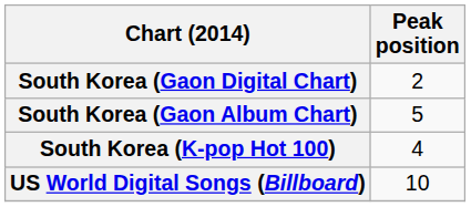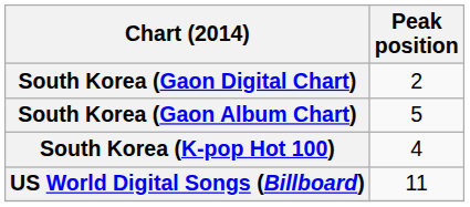 <table class="wikitable sortable plainrowheaders" style="text-align:center;">
 <tr>
 <th>Chart (2014)</th>
 <th>Peak<br>position</th>
 </tr>
 <tr>
 <th scope="row">South Korea (<a href='#'>Gaon Digital Chart</a>)</th>
 <td>2</td>
 </tr>
 <tr>
 <th scope="row">South Korea (<a href='#'>Gaon Album Chart</a>)</th>
 <td>5</td>
 </tr>
 <tr>
 <th scope="row">South Korea (<a href='#'>K-pop Hot 100</a>)</th>
 <td>4</td>
 </tr>
 <tr>
 <th scope="row">US <a href='#'>World Digital Songs</a> (<a href='#'><em>Billboard</em></a>)</th>
-<td>10</td>
+<td>11</td>
 </tr>
 <tr>
 </tr>
 </table>
